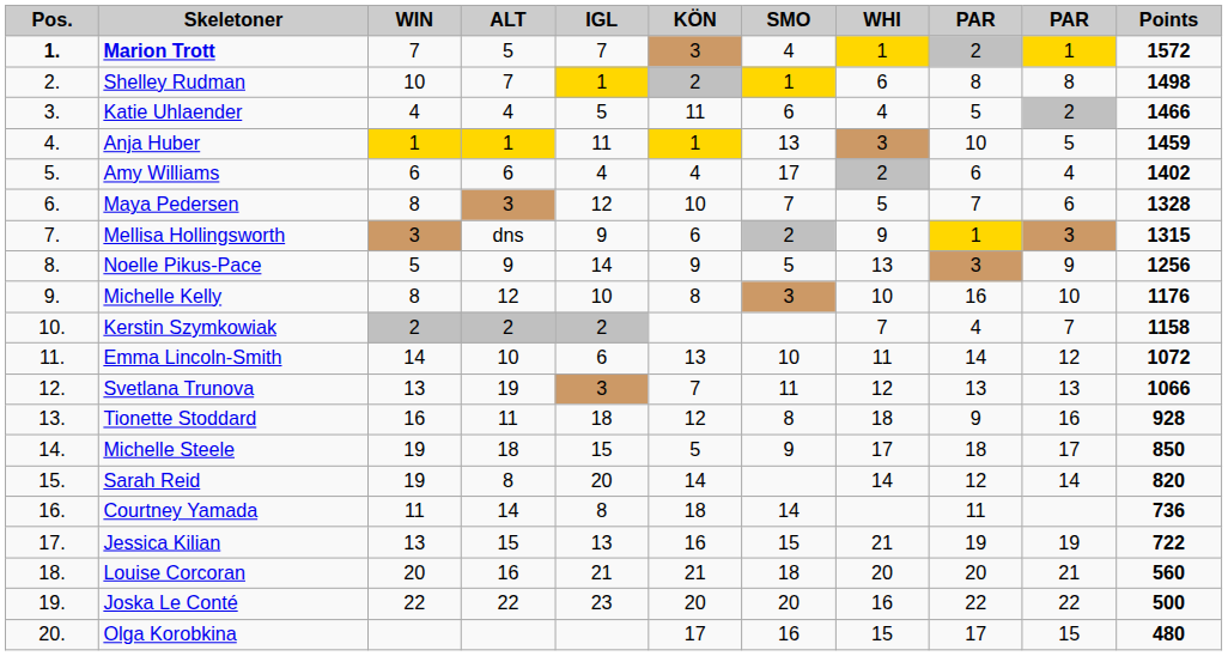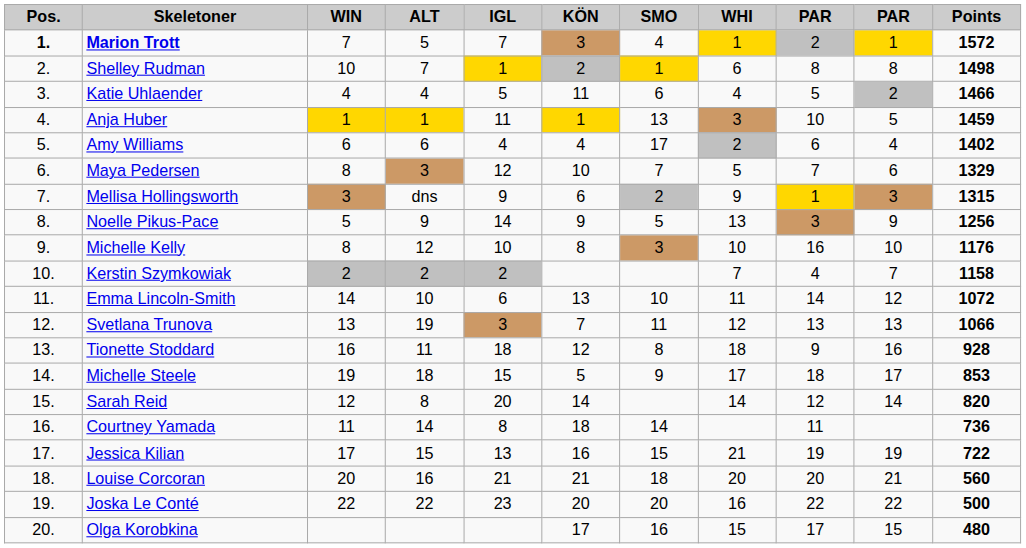 <table class="wikitable  sortable" bgcolor="#f7f8ff" cellpadding="3" cellspacing="0" border="1" style="text-align:center; border: gray solid 1px; border-collapse: collapse;">
 <tr bgcolor="#CCCCCC">
 <td align="center" width="70"><strong>Pos.</strong></td>
 <td align="center" width="215"><strong>Skeletoner</strong></td>
 <td align="center" width="70"><strong>WIN</strong></td>
 <td align="center" width="70"><strong>ALT</strong></td>
 <td align="center" width="70"><strong>IGL</strong></td>
 <td align="center" width="70"><strong>KÖN</strong></td>
 <td align="center" width="70"><strong>SMO</strong></td>
 <td align="center" width="70"><strong>WHI</strong></td>
 <td align="center" width="70"><strong>PAR</strong></td>
 <td align="center" width="70"><strong>PAR</strong></td>
 <td align="center" width="80"><strong>Points</strong></td>
 </tr>
 <tr>
 <td><strong>1.</strong></td>
 <td align="left"> <strong><a href='#'>Marion Trott</a></strong></td>
 <td>7</td>
 <td>5</td>
 <td>7</td>
 <td bgcolor="cc9966">3</td>
 <td>4</td>
 <td bgcolor="gold">1</td>
 <td bgcolor="silver">2</td>
 <td bgcolor="gold">1</td>
 <td><strong>1572</strong></td>
 </tr>
 <tr>
 <td>2.</td>
 <td align="left"> <a href='#'>Shelley Rudman</a></td>
 <td>10</td>
 <td>7</td>
 <td bgcolor="gold">1</td>
 <td bgcolor="silver">2</td>
 <td bgcolor="gold">1</td>
 <td>6</td>
 <td>8</td>
 <td>8</td>
 <td><strong>1498</strong></td>
 </tr>
 <tr>
 <td>3.</td>
 <td align="left"> <a href='#'>Katie Uhlaender</a></td>
 <td>4</td>
 <td>4</td>
 <td>5</td>
 <td>11</td>
 <td>6</td>
 <td>4</td>
 <td>5</td>
 <td bgcolor="silver">2</td>
 <td><strong>1466</strong></td>
 </tr>
 <tr>
 <td>4.</td>
 <td align="left"> <a href='#'>Anja Huber</a></td>
 <td bgcolor="gold">1</td>
 <td bgcolor="gold">1</td>
 <td>11</td>
 <td bgcolor="gold">1</td>
 <td>13</td>
 <td bgcolor="cc9966">3</td>
 <td>10</td>
 <td>5</td>
 <td><strong>1459</strong></td>
 </tr>
 <tr>
 <td>5.</td>
 <td align="left"> <a href='#'>Amy Williams</a></td>
 <td>6</td>
 <td>6</td>
 <td>4</td>
 <td>4</td>
 <td>17</td>
 <td bgcolor="silver">2</td>
 <td>6</td>
 <td>4</td>
 <td><strong>1402</strong></td>
 </tr>
 <tr>
 <td>6.</td>
 <td align="left"> <a href='#'>Maya Pedersen</a></td>
 <td>8</td>
 <td bgcolor="cc9966">3</td>
 <td>12</td>
 <td>10</td>
 <td>7</td>
 <td>5</td>
 <td>7</td>
 <td>6</td>
-<td><strong>1328</strong></td>
+<td><strong>1329</strong></td>
 </tr>
 <tr>
 <td>7.</td>
 <td align="left"> <a href='#'>Mellisa Hollingsworth</a></td>
 <td bgcolor="cc9966">3</td>
 <td>dns</td>
 <td>9</td>
 <td>6</td>
 <td bgcolor="silver">2</td>
 <td>9</td>
 <td bgcolor="gold">1</td>
 <td bgcolor="cc9966">3</td>
 <td><strong>1315</strong></td>
 </tr>
 <tr>
 <td>8.</td>
 <td align="left"> <a href='#'>Noelle Pikus-Pace</a></td>
 <td>5</td>
 <td>9</td>
 <td>14</td>
 <td>9</td>
 <td>5</td>
 <td>13</td>
 <td bgcolor="cc9966">3</td>
 <td>9</td>
 <td><strong>1256</strong></td>
 </tr>
 <tr>
 <td>9.</td>
 <td align="left"> <a href='#'>Michelle Kelly</a></td>
 <td>8</td>
 <td>12</td>
 <td>10</td>
 <td>8</td>
 <td bgcolor="cc9966">3</td>
 <td>10</td>
 <td>16</td>
 <td>10</td>
 <td><strong>1176</strong></td>
 </tr>
 <tr>
 <td>10.</td>
 <td align="left"> <a href='#'>Kerstin Szymkowiak</a></td>
 <td bgcolor="silver">2</td>
 <td bgcolor="silver">2</td>
 <td bgcolor="silver">2</td>
 <td></td>
 <td></td>
 <td>7</td>
 <td>4</td>
 <td>7</td>
 <td><strong>1158</strong></td>
 </tr>
 <tr>
 <td>11.</td>
 <td align="left"> <a href='#'>Emma Lincoln-Smith</a></td>
 <td>14</td>
 <td>10</td>
 <td>6</td>
 <td>13</td>
 <td>10</td>
 <td>11</td>
 <td>14</td>
 <td>12</td>
 <td><strong>1072</strong></td>
 </tr>
 <tr>
 <td>12.</td>
 <td align="left"> <a href='#'>Svetlana Trunova</a></td>
 <td>13</td>
 <td>19</td>
 <td bgcolor="cc9966">3</td>
 <td>7</td>
 <td>11</td>
 <td>12</td>
 <td>13</td>
 <td>13</td>
 <td><strong>1066</strong></td>
 </tr>
 <tr>
 <td>13.</td>
 <td align="left"> <a href='#'>Tionette Stoddard</a></td>
 <td>16</td>
 <td>11</td>
 <td>18</td>
 <td>12</td>
 <td>8</td>
 <td>18</td>
 <td>9</td>
 <td>16</td>
 <td><strong>928</strong></td>
 </tr>
 <tr>
 <td>14.</td>
 <td align="left"> <a href='#'>Michelle Steele</a></td>
 <td>19</td>
 <td>18</td>
 <td>15</td>
 <td>5</td>
 <td>9</td>
 <td>17</td>
 <td>18</td>
 <td>17</td>
-<td><strong>850</strong></td>
+<td><strong>853</strong></td>
 </tr>
 <tr>
 <td>15.</td>
 <td align="left"> <a href='#'>Sarah Reid</a></td>
-<td>19</td>
+<td>12</td>
 <td>8</td>
 <td>20</td>
 <td>14</td>
 <td></td>
 <td>14</td>
 <td>12</td>
 <td>14</td>
 <td><strong>820</strong></td>
 </tr>
 <tr>
 <td>16.</td>
 <td align="left"> <a href='#'>Courtney Yamada</a></td>
 <td>11</td>
 <td>14</td>
 <td>8</td>
 <td>18</td>
 <td>14</td>
 <td></td>
 <td>11</td>
 <td></td>
 <td><strong>736</strong></td>
 </tr>
 <tr>
 <td>17.</td>
 <td align="left"> <a href='#'>Jessica Kilian</a></td>
-<td>13</td>
+<td>17</td>
 <td>15</td>
 <td>13</td>
 <td>16</td>
 <td>15</td>
 <td>21</td>
 <td>19</td>
 <td>19</td>
 <td><strong>722</strong></td>
 </tr>
 <tr>
 <td>18.</td>
 <td align="left"> <a href='#'>Louise Corcoran</a></td>
 <td>20</td>
 <td>16</td>
 <td>21</td>
 <td>21</td>
 <td>18</td>
 <td>20</td>
 <td>20</td>
 <td>21</td>
 <td><strong>560</strong></td>
 </tr>
 <tr>
 <td>19.</td>
 <td align="left"> <a href='#'>Joska Le Conté</a></td>
 <td>22</td>
 <td>22</td>
 <td>23</td>
 <td>20</td>
 <td>20</td>
 <td>16</td>
 <td>22</td>
 <td>22</td>
 <td><strong>500</strong></td>
 </tr>
 <tr>
 <td>20.</td>
 <td align="left"> <a href='#'>Olga Korobkina</a></td>
 <td></td>
 <td></td>
 <td></td>
 <td>17</td>
 <td>16</td>
 <td>15</td>
 <td>17</td>
 <td>15</td>
 <td><strong>480</strong></td>
 </tr>
 </table>
